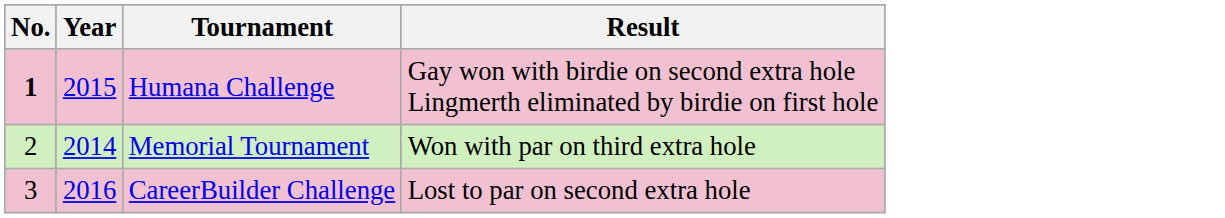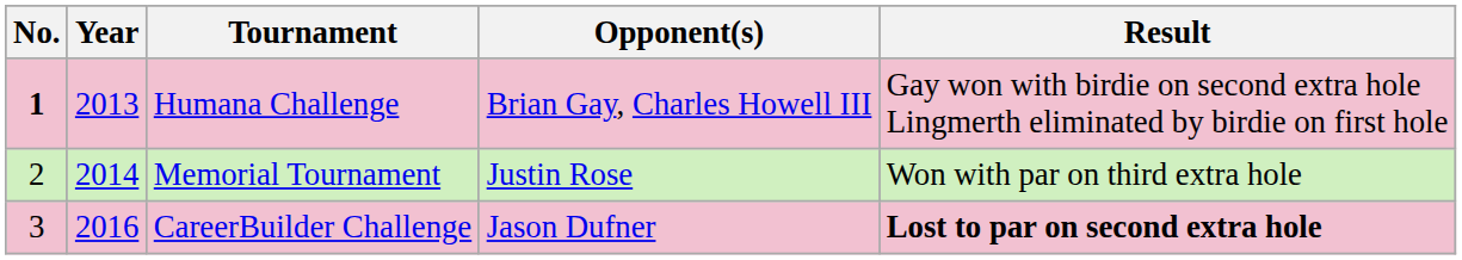 <table class="wikitable" style="font-size:95%;">
 <tr>
 <th>No.</th>
 <th>Year</th>
 <th>Tournament</th>
+<th>Opponent(s)</th>
 <th>Result</th>
 </tr>
 <tr style="background:#F2C1D1;">
 <td align=center><strong>1</strong></td>
-<td><a href='#'>2015</a></td>
+<td><a href='#'>2013</a></td>
 <td><a href='#'>Humana Challenge</a></td>
+<td> <a href='#'>Brian Gay</a>,  <a href='#'>Charles Howell III</a></td>
 <td>Gay won with birdie on second extra hole<br>Lingmerth eliminated by birdie on first hole</td>
 </tr>
 <tr style="background:#d0f0c0;">
 <td align=center>2</td>
 <td><a href='#'>2014</a></td>
 <td><a href='#'>Memorial Tournament</a></td>
+<td> <a href='#'>Justin Rose</a></td>
 <td>Won with par on third extra hole</td>
 </tr>
 <tr style="background:#F2C1D1;">
 <td align=center>3</td>
 <td><a href='#'>2016</a></td>
 <td><a href='#'>CareerBuilder Challenge</a></td>
-<td>Lost to par on second extra hole</td>
+<td> <a href='#'>Jason Dufner</a></td>
+<td><strong>Lost to par on second extra hole</strong></td>
 </tr>
 </table>
